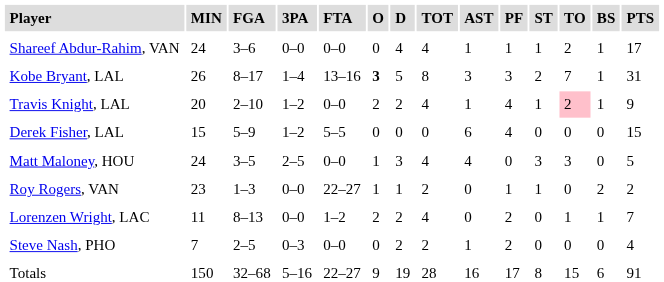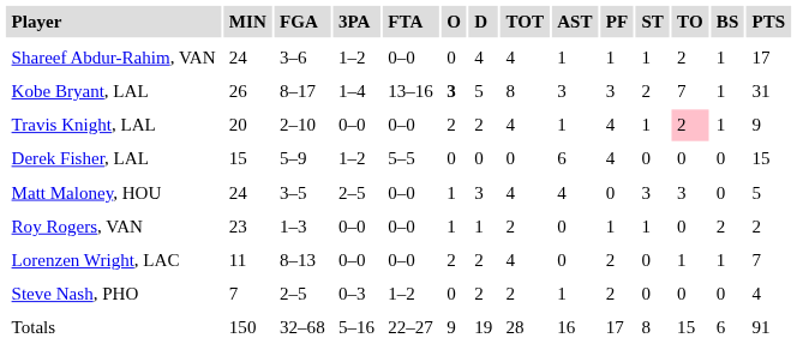 <table cellpadding=5>
 <tr style="background: #dddddd">
 <td><strong>Player</strong></td>
 <td><strong>MIN</strong></td>
 <td><strong>FGA</strong></td>
 <td><strong>3PA</strong></td>
 <td><strong>FTA</strong></td>
 <td><strong>O</strong></td>
 <td><strong>D</strong></td>
 <td><strong>TOT</strong></td>
 <td><strong>AST</strong></td>
 <td><strong>PF</strong></td>
 <td><strong>ST</strong></td>
 <td><strong>TO</strong></td>
 <td><strong>BS</strong></td>
 <td><strong>PTS</strong></td>
 </tr>
 <tr style="background: #eeeeee">
 </tr>
 <tr>
 <td><a href='#'>Shareef Abdur-Rahim</a>, VAN</td>
 <td>24</td>
 <td>3–6</td>
-<td>0–0</td>
+<td>1–2</td>
 <td>0–0</td>
 <td>0</td>
 <td>4</td>
 <td>4</td>
 <td>1</td>
 <td>1</td>
 <td>1</td>
 <td>2</td>
 <td>1</td>
 <td>17</td>
 </tr>
 <tr>
 <td><a href='#'>Kobe Bryant</a>, LAL</td>
 <td>26</td>
 <td>8–17</td>
 <td>1–4</td>
 <td>13–16</td>
 <td><strong>3</strong></td>
 <td>5</td>
 <td>8</td>
 <td>3</td>
 <td>3</td>
 <td>2</td>
 <td>7</td>
 <td>1</td>
 <td>31</td>
 </tr>
 <tr>
 <td><a href='#'>Travis Knight</a>, LAL</td>
 <td>20</td>
 <td>2–10</td>
-<td>1–2</td>
+<td>0–0</td>
 <td>0–0</td>
 <td>2</td>
 <td>2</td>
 <td>4</td>
 <td>1</td>
 <td>4</td>
 <td>1</td>
 <td style="background: pink;">2</td>
 <td>1</td>
 <td>9</td>
 </tr>
 <tr>
 <td><a href='#'>Derek Fisher</a>, LAL</td>
 <td>15</td>
 <td>5–9</td>
 <td>1–2</td>
 <td>5–5</td>
 <td>0</td>
 <td>0</td>
 <td>0</td>
 <td>6</td>
 <td>4</td>
 <td>0</td>
 <td>0</td>
 <td>0</td>
 <td>15</td>
 </tr>
 <tr>
 <td><a href='#'>Matt Maloney</a>, HOU</td>
 <td>24</td>
 <td>3–5</td>
 <td>2–5</td>
 <td>0–0</td>
 <td>1</td>
 <td>3</td>
 <td>4</td>
 <td>4</td>
 <td>0</td>
 <td>3</td>
 <td>3</td>
 <td>0</td>
 <td>5</td>
 </tr>
 <tr>
 <td><a href='#'>Roy Rogers</a>, VAN</td>
 <td>23</td>
 <td>1–3</td>
 <td>0–0</td>
-<td>22–27</td>
+<td>0–0</td>
 <td>1</td>
 <td>1</td>
 <td>2</td>
 <td>0</td>
 <td>1</td>
 <td>1</td>
 <td>0</td>
 <td>2</td>
 <td>2</td>
 </tr>
 <tr>
 <td><a href='#'>Lorenzen Wright</a>, LAC</td>
 <td>11</td>
 <td>8–13</td>
 <td>0–0</td>
-<td>1–2</td>
+<td>0–0</td>
 <td>2</td>
 <td>2</td>
 <td>4</td>
 <td>0</td>
 <td>2</td>
 <td>0</td>
 <td>1</td>
 <td>1</td>
 <td>7</td>
 </tr>
 <tr>
 <td><a href='#'>Steve Nash</a>, PHO</td>
 <td>7</td>
 <td>2–5</td>
 <td>0–3</td>
-<td>0–0</td>
+<td>1–2</td>
 <td>0</td>
 <td>2</td>
 <td>2</td>
 <td>1</td>
 <td>2</td>
 <td>0</td>
 <td>0</td>
 <td>0</td>
 <td>4</td>
 </tr>
 <tr>
 <td>Totals</td>
 <td>150</td>
 <td>32–68</td>
 <td>5–16</td>
 <td>22–27</td>
 <td>9</td>
 <td>19</td>
 <td>28</td>
 <td>16</td>
 <td>17</td>
 <td>8</td>
 <td>15</td>
 <td>6</td>
 <td>91</td>
 </tr>
 <tr>
 </tr>
 </table>
